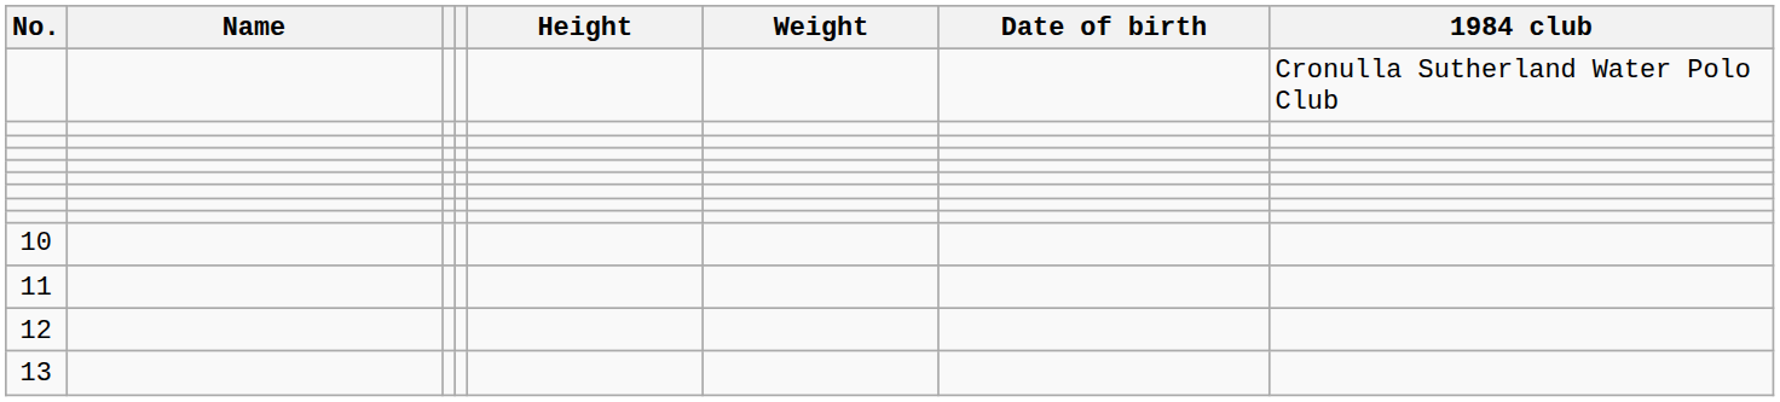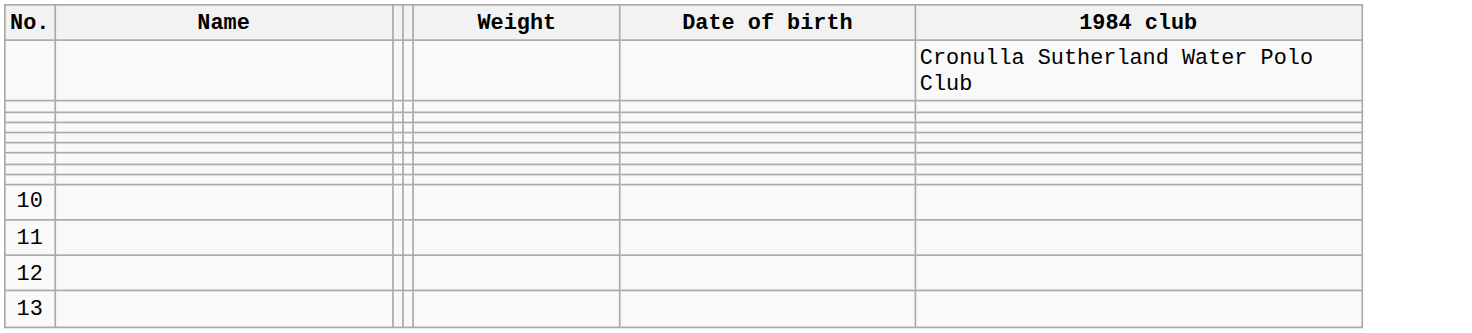 <table class="wikitable sortable" style="text-align:center;">
 <tr>
 <th>No.</th>
 <th style="width:15em">Name</th>
 <th></th>
 <th></th>
-<th style="width:9em">Height</th>
 <th style="width:9em">Weight</th>
 <th style="width:13em">Date of birth</th>
 <th style="width:20em">1984 club</th>
 </tr>
 <tr>
 <td></td>
 <td align=left></td>
-<td></td>
 <td></td>
 <td></td>
 <td></td>
 <td align=right></td>
 <td align=left> Cronulla Sutherland Water Polo Club</td>
 </tr>
 <tr>
 <td></td>
 <td align=left></td>
 <td></td>
 <td></td>
 <td></td>
-<td></td>
 <td align=right></td>
 <td align=left></td>
 </tr>
 <tr>
 <td></td>
 <td align=left></td>
-<td></td>
 <td></td>
 <td></td>
 <td></td>
 <td align=right></td>
 <td align=left></td>
 </tr>
 <tr>
 <td></td>
 <td align=left></td>
 <td></td>
 <td></td>
 <td></td>
-<td></td>
 <td align=right></td>
 <td align=left></td>
 </tr>
 <tr>
 <td></td>
 <td align=left></td>
-<td></td>
 <td></td>
 <td></td>
 <td></td>
 <td align=right></td>
 <td align=left></td>
 </tr>
 <tr>
 <td></td>
 <td align=left></td>
 <td></td>
 <td></td>
 <td></td>
-<td></td>
 <td align=right></td>
 <td align=left></td>
 </tr>
 <tr>
 <td></td>
 <td align=left></td>
-<td></td>
 <td></td>
 <td></td>
 <td></td>
 <td align=right></td>
 <td align=left></td>
 </tr>
 <tr>
 <td></td>
 <td align=left></td>
 <td></td>
 <td></td>
 <td></td>
-<td></td>
 <td align=right></td>
 <td align=left></td>
 </tr>
 <tr>
 <td></td>
 <td align=left></td>
-<td></td>
 <td></td>
 <td></td>
 <td></td>
 <td align=right></td>
 <td align=left></td>
 </tr>
 <tr>
 <td>10</td>
 <td align=left></td>
 <td></td>
 <td></td>
 <td></td>
-<td></td>
 <td align=right></td>
 <td align=left></td>
 </tr>
 <tr>
 <td>11</td>
 <td align=left></td>
-<td></td>
 <td></td>
 <td></td>
 <td></td>
 <td align=right></td>
 <td align=left></td>
 </tr>
 <tr>
 <td>12</td>
 <td align=left></td>
 <td></td>
 <td></td>
 <td></td>
-<td></td>
 <td align=right></td>
 <td align=left></td>
 </tr>
 <tr>
 <td>13</td>
 <td align=left></td>
 <td></td>
 <td></td>
 <td></td>
-<td></td>
 <td align=right></td>
 <td align=left></td>
 </tr>
 </table>
